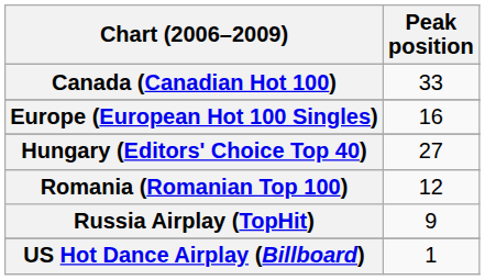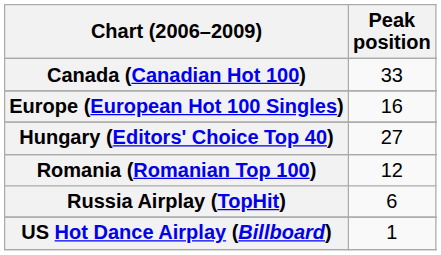 <table class="wikitable sortable plainrowheaders" style="text-align:center">
 <tr>
 <th scope="col">Chart (2006–2009)</th>
 <th scope="col">Peak<br>position</th>
 </tr>
 <tr>
 </tr>
 <tr>
 </tr>
 <tr>
 </tr>
 <tr>
 </tr>
 <tr>
 <th scope="row">Canada (<a href='#'>Canadian Hot 100</a>)</th>
 <td>33</td>
 </tr>
 <tr>
 </tr>
 <tr>
 </tr>
 <tr>
 </tr>
 <tr>
 <th scope="row">Europe (<a href='#'>European Hot 100 Singles</a>)</th>
 <td>16</td>
 </tr>
 <tr>
 </tr>
 <tr>
 </tr>
 <tr>
 </tr>
 <tr>
 <th scope="row">Hungary (<a href='#'>Editors' Choice Top 40</a>)</th>
 <td>27</td>
 </tr>
 <tr>
 </tr>
 <tr>
 </tr>
 <tr>
 </tr>
 <tr>
 </tr>
 <tr>
 <th scope="row">Romania (<a href='#'>Romanian Top 100</a>)</th>
 <td>12</td>
 </tr>
 <tr>
 <th scope="row">Russia Airplay (<a href='#'>TopHit</a>)</th>
-<td>9</td>
+<td>6</td>
 </tr>
 <tr>
 </tr>
 <tr>
 </tr>
 <tr>
 </tr>
 <tr>
 </tr>
 <tr>
 </tr>
 <tr>
 </tr>
 <tr>
 </tr>
 <tr>
 <th scope="row">US <a href='#'>Hot Dance Airplay</a> (<em><a href='#'>Billboard</a></em>)</th>
 <td>1</td>
 </tr>
 <tr>
 </tr>
 </table>
